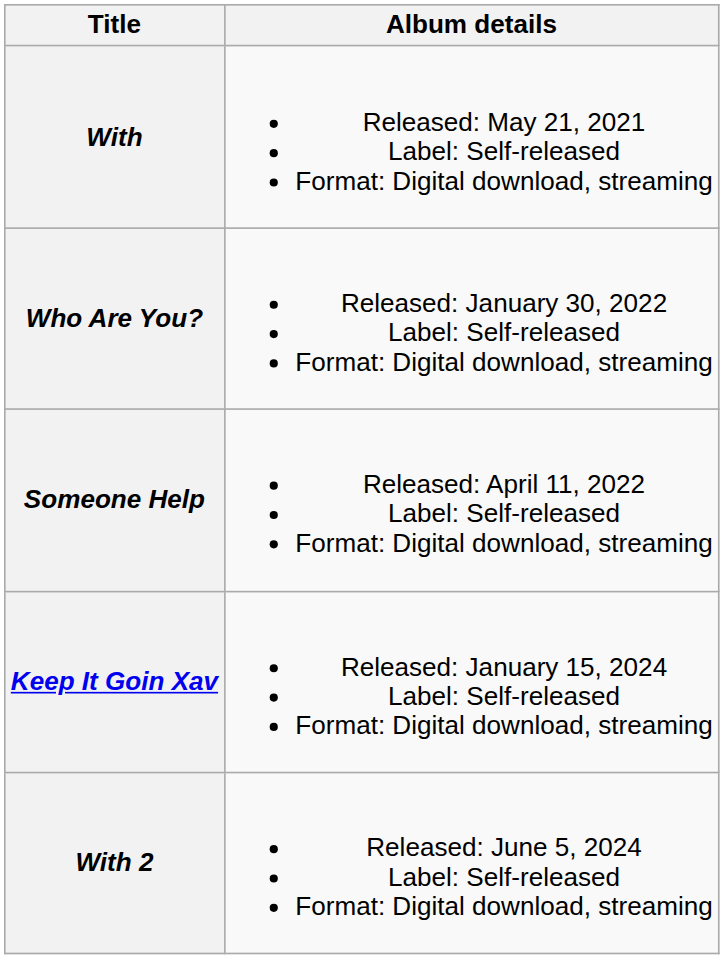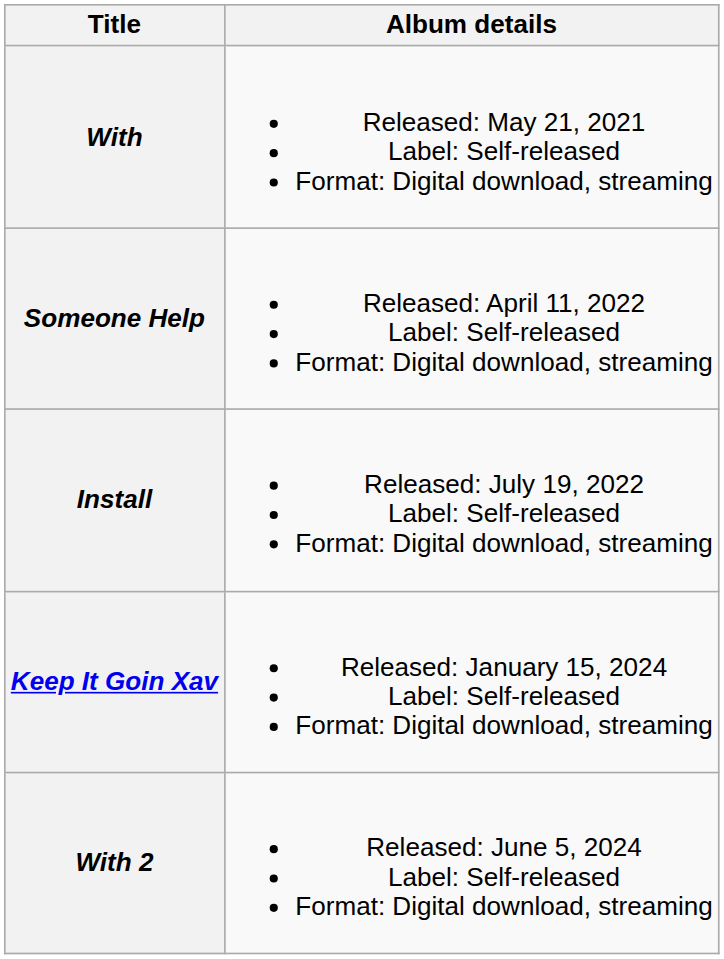 <table class="wikitable plainrowheaders" style="text-align:center;">
 <tr>
 <th scope="col">Title</th>
 <th scope="col">Album details</th>
 </tr>
 <tr>
 <th scope="row"><em>With</em></th>
 <td><br><ul><li>Released: May 21, 2021</li><li>Label: Self-released</li><li>Format: Digital download, streaming</li></ul></td>
 </tr>
 <tr>
-<th scope="row"><em>Who Are You?</em></th>
-<td><br><ul><li>Released: January 30, 2022</li><li>Label: Self-released</li><li>Format: Digital download, streaming</li></ul></td>
+<th scope="row"><em>Someone Help</em></th>
+<td><br><ul><li>Released: April 11, 2022</li><li>Label: Self-released</li><li>Format: Digital download, streaming</li></ul></td>
 </tr>
 <tr>
-<th scope="row"><em>Someone Help</em></th>
-<td><br><ul><li>Released: April 11, 2022</li><li>Label: Self-released</li><li>Format: Digital download, streaming</li></ul></td>
+<th scope="row"><em>Install</em></th>
+<td><br><ul><li>Released: July 19, 2022</li><li>Label: Self-released</li><li>Format: Digital download, streaming</li></ul></td>
 </tr>
 <tr>
 <th scope="row"><em><a href='#'>Keep It Goin Xav</a></em></th>
 <td><br><ul><li>Released: January 15, 2024</li><li>Label: Self-released</li><li>Format: Digital download, streaming</li></ul></td>
 </tr>
 <tr>
 <th scope="row"><em>With 2</em></th>
 <td><br><ul><li>Released: June 5, 2024</li><li>Label: Self-released</li><li>Format: Digital download, streaming</li></ul></td>
 </tr>
 </table>
